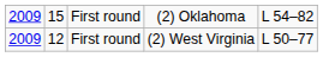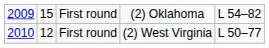 <table class="wikitable">
 <tr align="center">
 <td><a href='#'>2009</a></td>
 <td>15</td>
 <td>First round</td>
 <td>(2) Oklahoma</td>
 <td>L 54–82</td>
 </tr>
 <tr align="center">
-<td><a href='#'>2009</a></td>
+<td><a href='#'>2010</a></td>
 <td>12</td>
 <td>First round</td>
 <td>(2) West Virginia</td>
 <td>L 50–77</td>
 </tr>
 </table>
